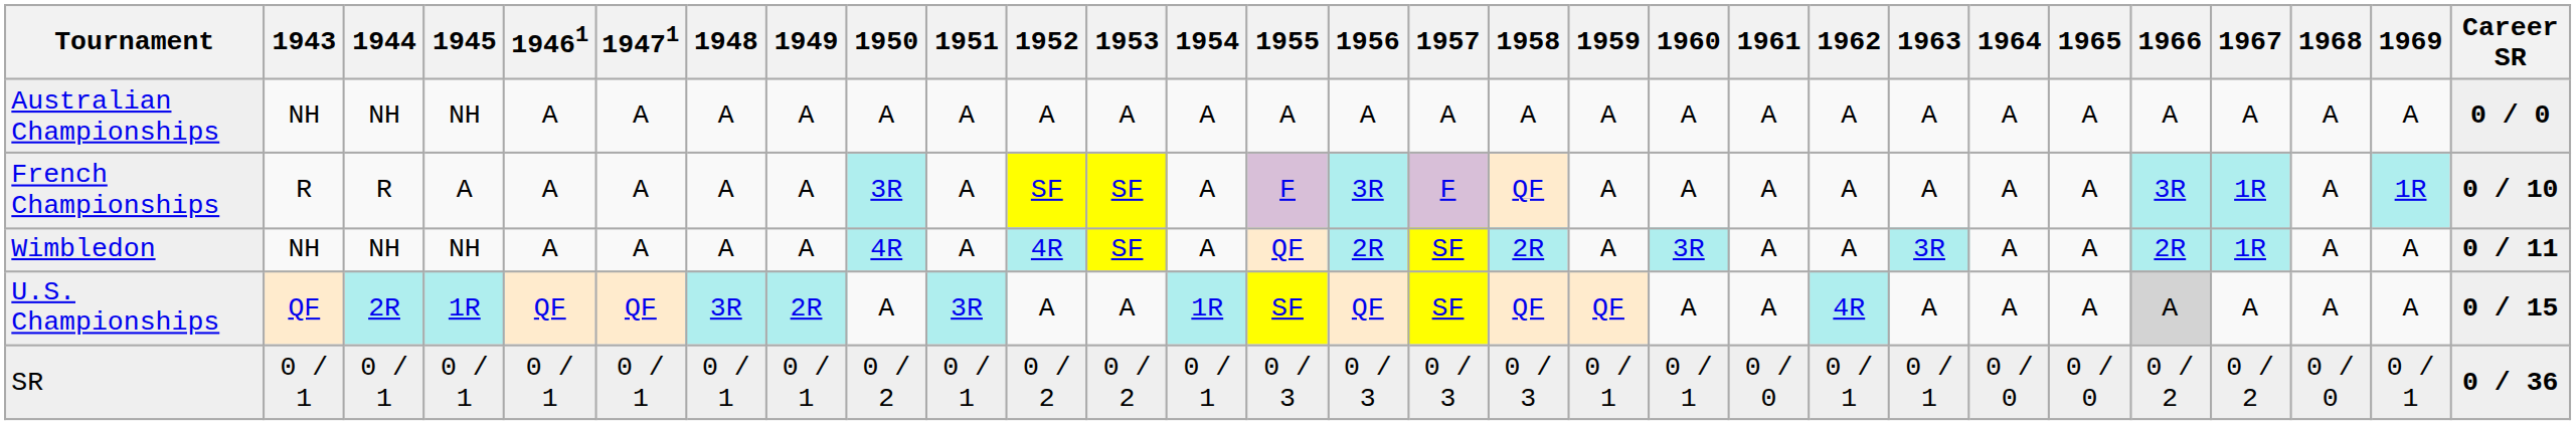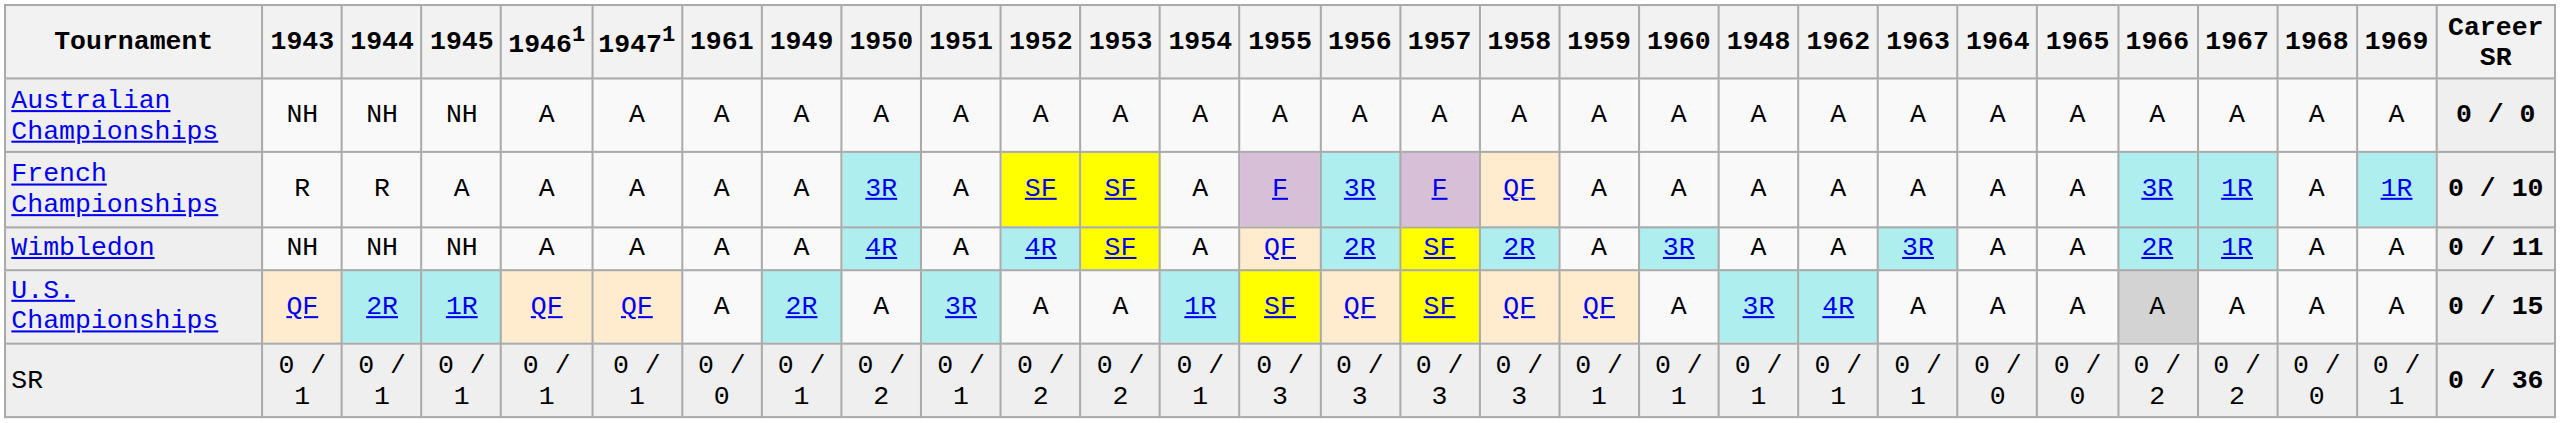 <table class="wikitable">
 <tr>
 <th>Tournament</th>
 <th>1943</th>
 <th>1944</th>
 <th>1945</th>
 <th>1946<sup>1</sup></th>
 <th>1947<sup>1</sup></th>
-<th>1948</th>
+<th>1961</th>
 <th>1949</th>
 <th>1950</th>
 <th>1951</th>
 <th>1952</th>
 <th>1953</th>
 <th>1954</th>
 <th>1955</th>
 <th>1956</th>
 <th>1957</th>
 <th>1958</th>
 <th>1959</th>
 <th>1960</th>
-<th>1961</th>
+<th>1948</th>
 <th>1962</th>
 <th>1963</th>
 <th>1964</th>
 <th>1965</th>
 <th>1966</th>
 <th>1967</th>
 <th>1968</th>
 <th>1969</th>
 <th>Career SR</th>
 </tr>
 <tr>
 <td style="background:#EFEFEF;"><a href='#'>Australian Championships</a></td>
 <td align="center">NH</td>
 <td align="center">NH</td>
 <td align="center">NH</td>
 <td align="center">A</td>
 <td align="center">A</td>
 <td align="center">A</td>
 <td align="center">A</td>
 <td align="center">A</td>
 <td align="center">A</td>
 <td align="center">A</td>
 <td align="center">A</td>
 <td align="center">A</td>
 <td align="center">A</td>
 <td align="center">A</td>
 <td align="center">A</td>
 <td align="center">A</td>
 <td align="center">A</td>
 <td align="center">A</td>
 <td align="center">A</td>
 <td align="center">A</td>
 <td align="center">A</td>
 <td align="center">A</td>
 <td align="center">A</td>
 <td align="center">A</td>
 <td align="center">A</td>
 <td align="center">A</td>
 <td align="center">A</td>
 <td align="center" style="background:#EFEFEF;"><strong>0 / 0</strong></td>
 </tr>
 <tr>
 <td style="background:#EFEFEF;"><a href='#'>French Championships</a></td>
 <td align="center">R</td>
 <td align="center">R</td>
 <td align="center">A</td>
 <td align="center">A</td>
 <td align="center">A</td>
 <td align="center">A</td>
 <td align="center">A</td>
 <td align="center" style="background:#afeeee;"><a href='#'>3R</a></td>
 <td align="center">A</td>
 <td align="center" style="background:yellow;"><a href='#'>SF</a></td>
 <td align="center" style="background:yellow;"><a href='#'>SF</a></td>
 <td align="center">A</td>
 <td align="center" style="background:#D8BFD8;"><a href='#'>F</a></td>
 <td align="center" style="background:#afeeee;"><a href='#'>3R</a></td>
 <td align="center" style="background:#D8BFD8;"><a href='#'>F</a></td>
 <td align="center"  style="background:#ffebcd;"><a href='#'>QF</a></td>
 <td align="center">A</td>
 <td align="center">A</td>
 <td align="center">A</td>
 <td align="center">A</td>
 <td align="center">A</td>
 <td align="center">A</td>
 <td align="center">A</td>
 <td align="center" style="background:#afeeee;"><a href='#'>3R</a></td>
 <td align="center" style="background:#afeeee;"><a href='#'>1R</a></td>
 <td align="center">A</td>
 <td align="center" style="background:#afeeee;"><a href='#'>1R</a></td>
 <td align="center" style="background:#EFEFEF;"><strong>0 / 10</strong></td>
 </tr>
 <tr>
 <td style="background:#EFEFEF;"><a href='#'>Wimbledon</a></td>
 <td align="center">NH</td>
 <td align="center">NH</td>
 <td align="center">NH</td>
 <td align="center">A</td>
 <td align="center">A</td>
 <td align="center">A</td>
 <td align="center">A</td>
 <td align="center" style="background:#afeeee;"><a href='#'>4R</a></td>
 <td align="center">A</td>
 <td align="center" style="background:#afeeee;"><a href='#'>4R</a></td>
 <td align="center" style="background:yellow;"><a href='#'>SF</a></td>
 <td align="center">A</td>
 <td align="center"  style="background:#ffebcd;"><a href='#'>QF</a></td>
 <td align="center" style="background:#afeeee;"><a href='#'>2R</a></td>
 <td align="center" style="background:yellow;"><a href='#'>SF</a></td>
 <td align="center" style="background:#afeeee;"><a href='#'>2R</a></td>
 <td align="center">A</td>
 <td align="center" style="background:#afeeee;"><a href='#'>3R</a></td>
 <td align="center">A</td>
 <td align="center">A</td>
 <td align="center" style="background:#afeeee;"><a href='#'>3R</a></td>
 <td align="center">A</td>
 <td align="center">A</td>
 <td align="center" style="background:#afeeee;"><a href='#'>2R</a></td>
 <td align="center" style="background:#afeeee;"><a href='#'>1R</a></td>
 <td align="center">A</td>
 <td align="center">A</td>
 <td align="center" style="background:#EFEFEF;"><strong>0 / 11</strong></td>
 </tr>
 <tr>
 <td style="background:#EFEFEF;"><a href='#'>U.S. Championships</a></td>
 <td align="center"  style="background:#ffebcd;"><a href='#'>QF</a></td>
 <td align="center" style="background:#afeeee;"><a href='#'>2R</a></td>
 <td align="center" style="background:#afeeee;"><a href='#'>1R</a></td>
 <td align="center"  style="background:#ffebcd;"><a href='#'>QF</a></td>
 <td align="center"  style="background:#ffebcd;"><a href='#'>QF</a></td>
-<td align="center" style="background:#afeeee;"><a href='#'>3R</a></td>
+<td align="center">A</td>
 <td align="center" style="background:#afeeee;"><a href='#'>2R</a></td>
 <td align="center">A</td>
 <td align="center" style="background:#afeeee;"><a href='#'>3R</a></td>
 <td align="center">A</td>
 <td align="center">A</td>
 <td align="center" style="background:#afeeee;"><a href='#'>1R</a></td>
 <td align="center" style="background:yellow;"><a href='#'>SF</a></td>
 <td align="center"  style="background:#ffebcd;"><a href='#'>QF</a></td>
 <td align="center" style="background:yellow;"><a href='#'>SF</a></td>
 <td align="center"  style="background:#ffebcd;"><a href='#'>QF</a></td>
 <td align="center"  style="background:#ffebcd;"><a href='#'>QF</a></td>
 <td align="center">A</td>
-<td align="center">A</td>
+<td align="center" style="background:#afeeee;"><a href='#'>3R</a></td>
 <td align="center" style="background:#afeeee;"><a href='#'>4R</a></td>
 <td align="center">A</td>
 <td align="center">A</td>
 <td align="center">A</td>
 <td align="center" style="background: lightgrey;">A</td>
 <td align="center">A</td>
 <td align="center">A</td>
 <td align="center">A</td>
 <td align="center" style="background:#EFEFEF;"><strong>0 / 15</strong></td>
 </tr>
 <tr>
 <td style="background:#EFEFEF;">SR</td>
 <td align="center" style="background:#EFEFEF;">0 / 1</td>
 <td align="center" style="background:#EFEFEF;">0 / 1</td>
 <td align="center" style="background:#EFEFEF;">0 / 1</td>
 <td align="center" style="background:#EFEFEF;">0 / 1</td>
 <td align="center" style="background:#EFEFEF;">0 / 1</td>
-<td align="center" style="background:#EFEFEF;">0 / 1</td>
+<td align="center" style="background:#EFEFEF;">0 / 0</td>
 <td align="center" style="background:#EFEFEF;">0 / 1</td>
 <td align="center" style="background:#EFEFEF;">0 / 2</td>
 <td align="center" style="background:#EFEFEF;">0 / 1</td>
 <td align="center" style="background:#EFEFEF;">0 / 2</td>
 <td align="center" style="background:#EFEFEF;">0 / 2</td>
 <td align="center" style="background:#EFEFEF;">0 / 1</td>
 <td align="center" style="background:#EFEFEF;">0 / 3</td>
 <td align="center" style="background:#EFEFEF;">0 / 3</td>
 <td align="center" style="background:#EFEFEF;">0 / 3</td>
 <td align="center" style="background:#EFEFEF;">0 / 3</td>
 <td align="center" style="background:#EFEFEF;">0 / 1</td>
 <td align="center" style="background:#EFEFEF;">0 / 1</td>
-<td align="center" style="background:#EFEFEF;">0 / 0</td>
+<td align="center" style="background:#EFEFEF;">0 / 1</td>
 <td align="center" style="background:#EFEFEF;">0 / 1</td>
 <td align="center" style="background:#EFEFEF;">0 / 1</td>
 <td align="center" style="background:#EFEFEF;">0 / 0</td>
 <td align="center" style="background:#EFEFEF;">0 / 0</td>
 <td align="center" style="background:#EFEFEF;">0 / 2</td>
 <td align="center" style="background:#EFEFEF;">0 / 2</td>
 <td align="center" style="background:#EFEFEF;">0 / 0</td>
 <td align="center" style="background:#EFEFEF;">0 / 1</td>
 <td align="center" style="background:#EFEFEF;"><strong>0 / 36</strong></td>
 </tr>
 </table>
